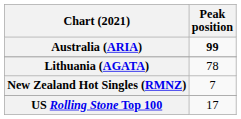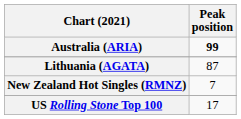 <table class="wikitable sortable plainrowheaders" style="text-align:center">
 <tr>
 <th scope="col">Chart (2021)</th>
 <th scope="col">Peak<br>position</th>
 </tr>
 <tr>
 <th scope="row">Australia (<a href='#'>ARIA</a>)</th>
 <td><strong>99</strong></td>
 </tr>
 <tr>
 </tr>
 <tr>
 </tr>
 <tr>
 </tr>
 <tr>
 </tr>
 <tr>
 <th scope="row">Lithuania (<a href='#'>AGATA</a>)</th>
-<td>78</td>
+<td>87</td>
 </tr>
 <tr>
 <th scope="row">New Zealand Hot Singles (<a href='#'>RMNZ</a>)</th>
 <td>7</td>
 </tr>
 <tr>
 </tr>
 <tr>
 </tr>
 <tr>
 </tr>
 <tr>
 </tr>
 <tr>
 </tr>
 <tr>
 </tr>
 <tr>
 </tr>
 <tr>
 </tr>
 <tr>
 </tr>
 <tr>
 <th scope="row">US <a href='#'><em>Rolling Stone</em> Top 100</a></th>
 <td>17</td>
 </tr>
 </table>
